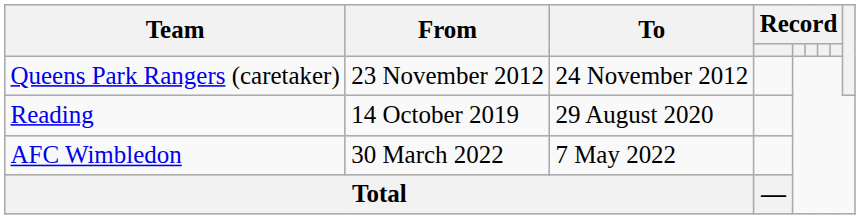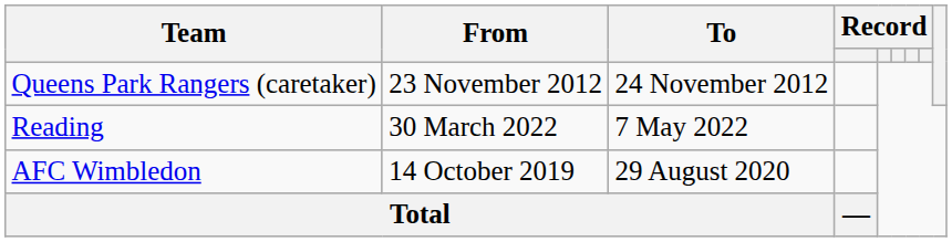 <table class=wikitable style="text-align:center">
 <tr>
 <th rowspan=2>Team</th>
 <th rowspan=2>From</th>
 <th rowspan=2>To</th>
 <th colspan=5>Record</th>
 <th rowspan=3></th>
 </tr>
 <tr>
 <th></th>
 <th></th>
 <th></th>
 <th></th>
 <th></th>
 </tr>
 <tr>
 <td align=left><a href='#'>Queens Park Rangers</a> (caretaker)</td>
 <td align=left>23 November 2012</td>
 <td align=left>24 November 2012<br></td>
 <td></td>
 </tr>
 <tr>
 <td align=left><a href='#'>Reading</a></td>
-<td align=left>14 October 2019</td>
-<td align=left>29 August 2020<br></td>
+<td align=left>30 March 2022</td>
+<td align=left>7 May 2022<br></td>
 <td></td>
 </tr>
 <tr>
 <td align=left><a href='#'>AFC Wimbledon</a></td>
-<td align=left>30 March 2022</td>
-<td align=left>7 May 2022<br></td>
+<td align=left>14 October 2019</td>
+<td align=left>29 August 2020<br></td>
 <td></td>
 </tr>
 <tr>
 <th colspan=3>Total<br></th>
 <th>—</th>
 </tr>
 </table>
